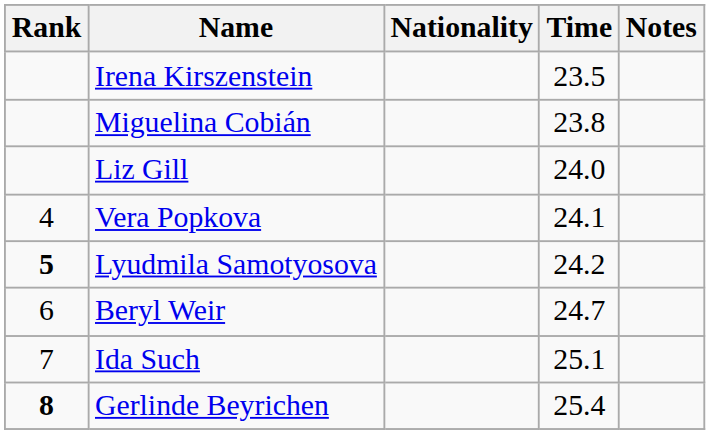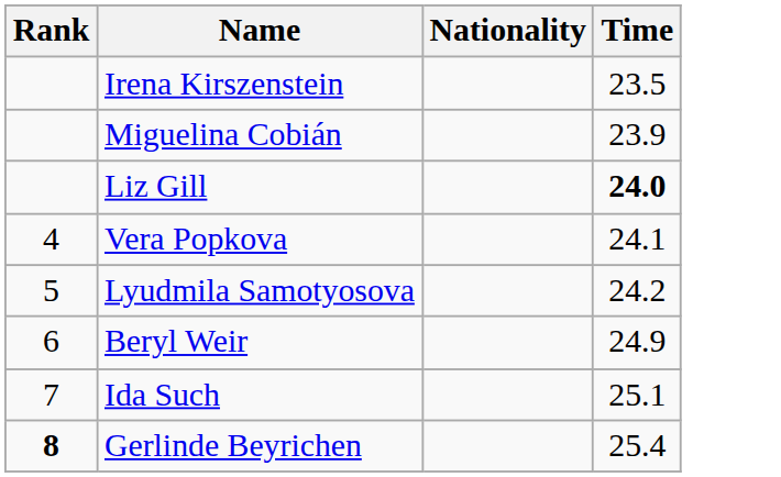 <table class="wikitable sortable" style="text-align:center">
 <tr>
 <th>Rank</th>
 <th>Name</th>
 <th>Nationality</th>
 <th>Time</th>
-<th>Notes</th>
 </tr>
 <tr>
 <td></td>
 <td align=left><a href='#'>Irena Kirszenstein</a></td>
 <td align=left></td>
 <td>23.5</td>
-<td></td>
 </tr>
 <tr>
 <td></td>
 <td align=left><a href='#'>Miguelina Cobián</a></td>
 <td align=left></td>
-<td>23.8</td>
-<td></td>
+<td>23.9</td>
 </tr>
 <tr>
 <td></td>
 <td align=left><a href='#'>Liz Gill</a></td>
 <td align=left></td>
-<td>24.0</td>
-<td></td>
+<td><strong>24.0</strong></td>
 </tr>
 <tr>
 <td>4</td>
 <td align=left><a href='#'>Vera Popkova</a></td>
 <td align=left></td>
 <td>24.1</td>
-<td></td>
 </tr>
 <tr>
-<td><strong>5</strong></td>
+<td>5</td>
 <td align=left><a href='#'>Lyudmila Samotyosova</a></td>
 <td align=left></td>
 <td>24.2</td>
-<td></td>
 </tr>
 <tr>
 <td>6</td>
 <td align=left><a href='#'>Beryl Weir</a></td>
 <td align=left></td>
-<td>24.7</td>
-<td></td>
+<td>24.9</td>
 </tr>
 <tr>
 <td>7</td>
 <td align=left><a href='#'>Ida Such</a></td>
 <td align=left></td>
 <td>25.1</td>
-<td></td>
 </tr>
 <tr>
 <td><strong>8</strong></td>
 <td align=left><a href='#'>Gerlinde Beyrichen</a></td>
 <td align=left></td>
 <td>25.4</td>
-<td></td>
 </tr>
 </table>
